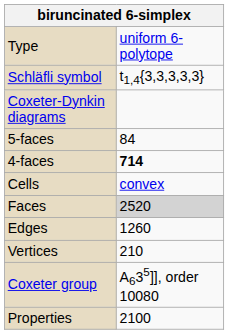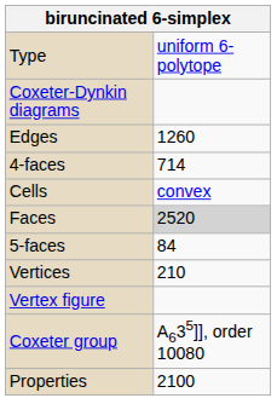 <table class="wikitable" align="right" style="margin-left:10px" width="250">
 <tr>
 <th bgcolor=#e7dcc3 colspan=2>biruncinated 6-simplex</th>
 </tr>
 <tr>
 <td bgcolor=#e7dcc3>Type</td>
 <td><a href='#'>uniform 6-polytope</a></td>
 </tr>
 <tr>
-<td bgcolor=#e7dcc3><a href='#'>Schläfli symbol</a></td>
-<td>t<sub>1,4</sub>{3,3,3,3,3}</td>
-</tr>
-<tr>
 <td bgcolor=#e7dcc3><a href='#'>Coxeter-Dynkin diagrams</a></td>
 <td></td>
 </tr>
 <tr>
-<td bgcolor=#e7dcc3>5-faces</td>
-<td>84</td>
+<td bgcolor=#e7dcc3>Edges</td>
+<td>1260</td>
 </tr>
 <tr>
 <td bgcolor=#e7dcc3>4-faces</td>
-<td><strong>714</strong></td>
+<td>714</td>
 </tr>
 <tr>
 <td bgcolor=#e7dcc3>Cells</td>
 <td><a href='#'>convex</a></td>
 </tr>
 <tr>
 <td bgcolor=#e7dcc3>Faces</td>
 <td style="background: lightgrey;">2520</td>
 </tr>
 <tr>
-<td bgcolor=#e7dcc3>Edges</td>
-<td>1260</td>
+<td bgcolor=#e7dcc3>5-faces</td>
+<td>84</td>
 </tr>
 <tr>
 <td bgcolor=#e7dcc3>Vertices</td>
 <td>210</td>
+</tr>
+<tr>
+<td bgcolor=#e7dcc3><a href='#'>Vertex figure</a></td>
+<td></td>
 </tr>
 <tr>
 <td bgcolor=#e7dcc3><a href='#'>Coxeter group</a></td>
 <td>A<sub>6</sub>3<sup>5</sup>]], order 10080</td>
 </tr>
 <tr>
 <td bgcolor=#e7dcc3>Properties</td>
 <td>2100</td>
 </tr>
 </table>
